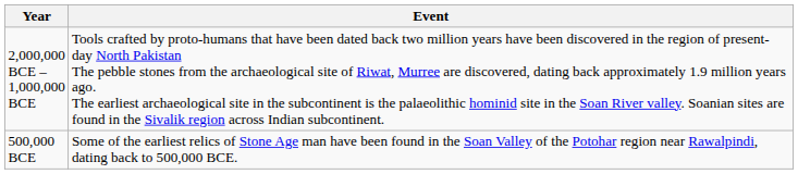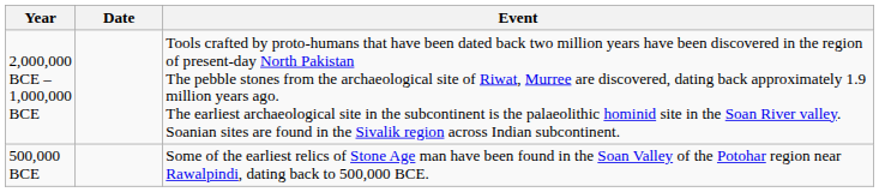 <table class="wikitable" style="width:100%">
 <tr>
 <th style="width:6%">Year</th>
+<th style="width:10%">Date</th>
 <th>Event</th>
 </tr>
 <tr>
 <td>2,000,000 BCE – 1,000,000 BCE</td>
+<td></td>
 <td>Tools crafted by proto-humans that have been dated back two million years have been discovered in the region of present-day <a href='#'>North Pakistan</a><br>The pebble stones from the archaeological site of <a href='#'>Riwat</a>, <a href='#'>Murree</a> are discovered, dating back approximately 1.9 million years ago.<br>The earliest archaeological site in the subcontinent is the palaeolithic <a href='#'>hominid</a> site in the <a href='#'>Soan River valley</a>. Soanian sites are found in the <a href='#'>Sivalik region</a> across Indian subcontinent.</td>
 </tr>
 <tr>
 <td>500,000 BCE</td>
+<td></td>
 <td>Some of the earliest relics of <a href='#'>Stone Age</a> man have been found in the <a href='#'>Soan Valley</a> of the <a href='#'>Potohar</a> region near <a href='#'>Rawalpindi</a>, dating back to 500,000 BCE.</td>
 </tr>
 </table>
